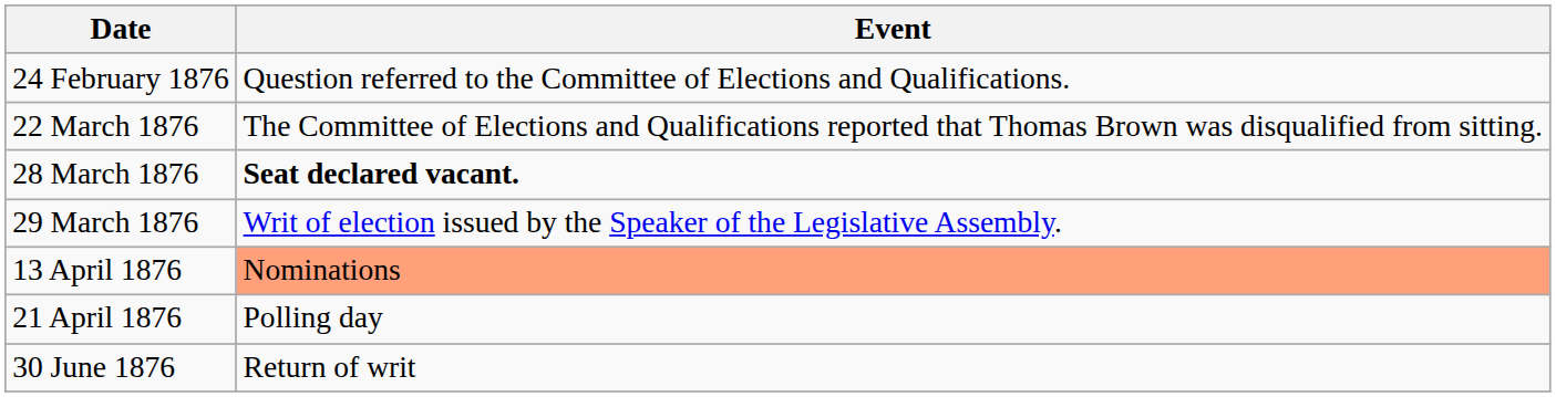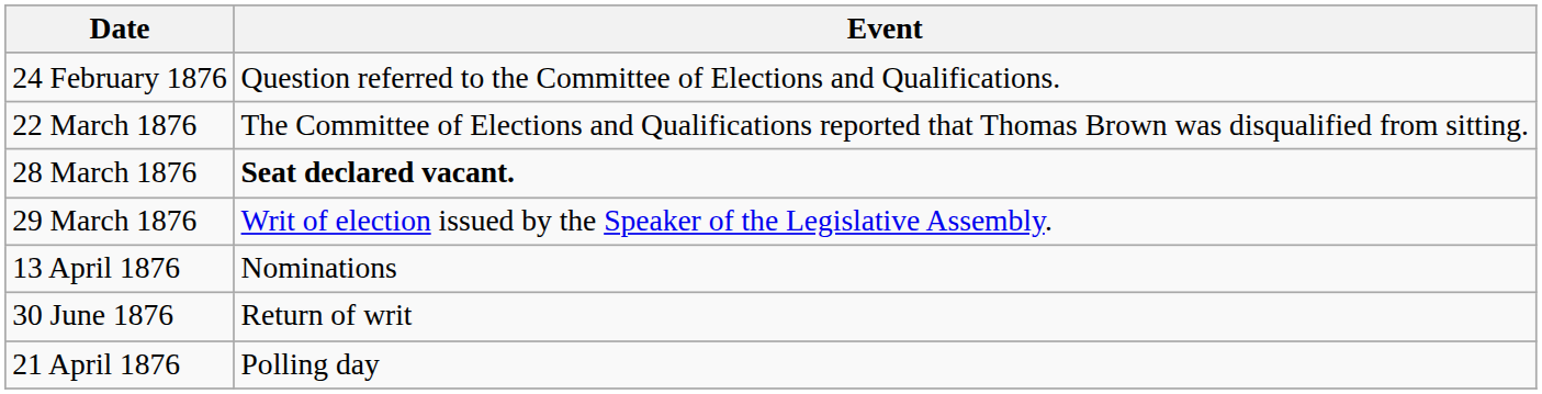 <table class="wikitable">
 <tr>
 <th>Date</th>
 <th>Event</th>
 </tr>
 <tr>
 <td>24 February 1876</td>
 <td>Question referred to the Committee of Elections and Qualifications.</td>
 </tr>
 <tr>
 <td>22 March 1876</td>
 <td>The Committee of Elections and Qualifications reported that Thomas Brown was disqualified from sitting.</td>
 </tr>
 <tr>
 <td>28 March 1876</td>
 <td><strong>Seat declared vacant.</strong></td>
 </tr>
 <tr>
 <td>29 March 1876</td>
 <td><a href='#'>Writ of election</a> issued by the <a href='#'>Speaker of the Legislative Assembly</a>.</td>
 </tr>
 <tr>
 <td>13 April 1876</td>
-<td style="background: lightsalmon;">Nominations</td>
+<td>Nominations</td>
+</tr>
+<tr>
+<td>30 June 1876</td>
+<td>Return of writ</td>
 </tr>
 <tr>
 <td>21 April 1876</td>
 <td>Polling day</td>
 </tr>
-<tr>
-<td>30 June 1876</td>
-<td>Return of writ</td>
-</tr>
 </table>
